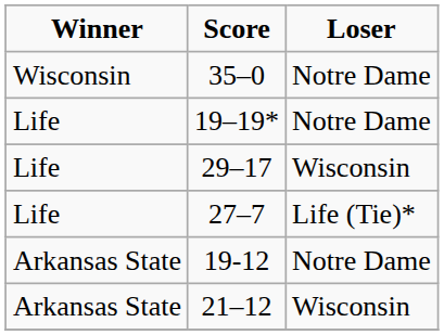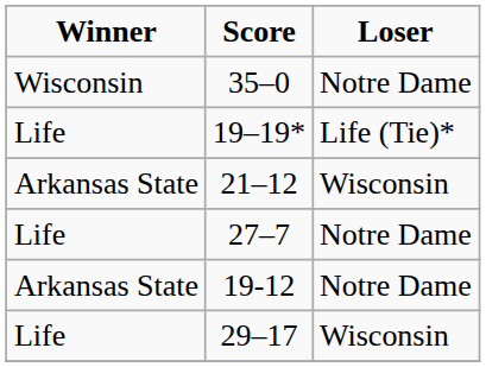 <table class="wikitable" style="margin:0.5em auto; font-size:95%">
 <tr>
 <td align="center"><strong>Winner</strong></td>
 <td align="center"><strong>Score</strong></td>
 <td align="center"><strong>Loser</strong></td>
 </tr>
 <tr>
 <td>Wisconsin</td>
 <td align="center">35–0</td>
 <td>Notre Dame</td>
 </tr>
 <tr>
 <td>Life</td>
 <td align="center">19–19*</td>
+<td>Life (Tie)*</td>
+</tr>
+<tr>
+<td>Arkansas State</td>
+<td align="center">21–12</td>
+<td>Wisconsin</td>
+</tr>
+<tr>
+<td>Life</td>
+<td align="center">27–7</td>
+<td>Notre Dame</td>
+</tr>
+<tr>
+<td>Arkansas State</td>
+<td align="center">19-12</td>
 <td>Notre Dame</td>
 </tr>
 <tr>
 <td>Life</td>
 <td align="center">29–17</td>
 <td>Wisconsin</td>
 </tr>
 <tr>
-<td>Life</td>
-<td align="center">27–7</td>
-<td>Life (Tie)*</td>
-</tr>
-<tr>
-<td>Arkansas State</td>
-<td align="center">19-12</td>
-<td>Notre Dame</td>
-</tr>
-<tr>
-<td>Arkansas State</td>
-<td align="center">21–12</td>
-<td>Wisconsin</td>
-</tr>
-<tr>
 </tr>
 </table>
